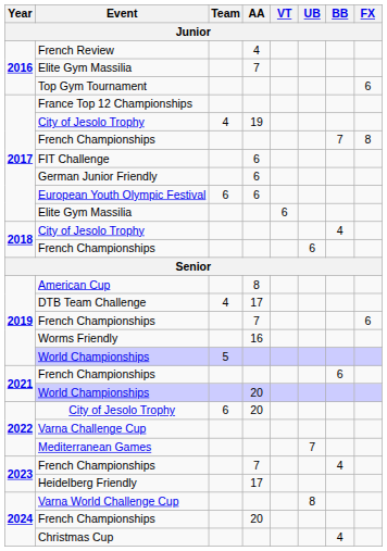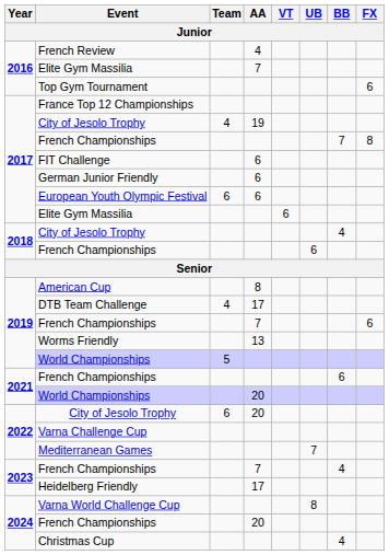 <table class="wikitable" style="text-align:center; font-size:95%;">
 <tr>
 <th align="center">Year</th>
 <th align="center">Event</th>
 <th style="width:30px;">Team</th>
 <th style="width:30px;">AA</th>
 <th style="width:30px;"><a href='#'>VT</a></th>
 <th style="width:30px;"><a href='#'>UB</a></th>
 <th style="width:30px;"><a href='#'>BB</a></th>
 <th style="width:30px;"><a href='#'>FX</a></th>
 </tr>
 <tr>
 <th colspan="8">Junior</th>
 </tr>
 <tr>
 <td rowspan="3"><strong><a href='#'>2016</a></strong></td>
 <td align=left>French Review</td>
 <td></td>
 <td>4</td>
 <td></td>
 <td></td>
 <td></td>
 <td></td>
 </tr>
 <tr>
 <td align=left>Elite Gym Massilia</td>
 <td></td>
 <td>7</td>
 <td></td>
 <td></td>
 <td></td>
 <td></td>
 </tr>
 <tr>
 <td align=left>Top Gym Tournament</td>
 <td></td>
 <td></td>
 <td></td>
 <td></td>
 <td></td>
 <td>6</td>
 </tr>
 <tr>
 <td rowspan="7"><strong><a href='#'>2017</a></strong></td>
 <td align=left>France Top 12 Championships</td>
 <td></td>
 <td></td>
 <td></td>
 <td></td>
 <td></td>
 <td></td>
 </tr>
 <tr>
 <td align=left><a href='#'>City of Jesolo Trophy</a></td>
 <td>4</td>
 <td>19</td>
 <td></td>
 <td></td>
 <td></td>
 <td></td>
 </tr>
 <tr>
 <td align=left>French Championships</td>
 <td></td>
 <td></td>
 <td></td>
 <td></td>
 <td>7</td>
 <td>8</td>
 </tr>
 <tr>
 <td align=left>FIT Challenge</td>
 <td></td>
 <td>6</td>
 <td></td>
 <td></td>
 <td></td>
 <td></td>
 </tr>
 <tr>
 <td align=left>German Junior Friendly</td>
 <td></td>
 <td>6</td>
 <td></td>
 <td></td>
 <td></td>
 <td></td>
 </tr>
 <tr>
 <td align=left><a href='#'>European Youth Olympic Festival</a></td>
 <td>6</td>
 <td>6</td>
 <td></td>
 <td></td>
 <td></td>
 <td></td>
 </tr>
 <tr>
 <td align=left>Elite Gym Massilia</td>
 <td></td>
 <td></td>
 <td>6</td>
 <td></td>
 <td></td>
 <td></td>
 </tr>
 <tr>
 <td rowspan="2"><strong><a href='#'>2018</a></strong></td>
 <td align=left><a href='#'>City of Jesolo Trophy</a></td>
 <td></td>
 <td></td>
 <td></td>
 <td></td>
 <td>4</td>
 <td></td>
 </tr>
 <tr>
 <td align=left>French Championships</td>
 <td></td>
 <td></td>
 <td></td>
 <td>6</td>
 <td></td>
 <td></td>
 </tr>
 <tr>
 <th colspan="8">Senior</th>
 </tr>
 <tr>
 <td rowspan="5"><strong><a href='#'>2019</a></strong></td>
 <td align=left><a href='#'>American Cup</a></td>
 <td></td>
 <td>8</td>
 <td></td>
 <td></td>
 <td></td>
 <td></td>
 </tr>
 <tr>
 <td align=left>DTB Team Challenge</td>
 <td>4</td>
 <td>17</td>
 <td></td>
 <td></td>
 <td></td>
 <td></td>
 </tr>
 <tr>
 <td align=left>French Championships</td>
 <td></td>
 <td>7</td>
 <td></td>
 <td></td>
 <td></td>
 <td>6</td>
 </tr>
 <tr>
 <td align=left>Worms Friendly</td>
 <td></td>
-<td>16</td>
+<td>13</td>
 <td></td>
 <td></td>
 <td></td>
 <td></td>
 </tr>
 <tr bgcolor=#CCCCFF>
 <td align=left><a href='#'>World Championships</a></td>
 <td>5</td>
 <td></td>
 <td></td>
 <td></td>
 <td></td>
 <td></td>
 </tr>
 <tr>
 <td rowspan="2"><strong><a href='#'>2021</a></strong></td>
 <td align=left>French Championships</td>
 <td></td>
 <td></td>
 <td></td>
 <td></td>
 <td>6</td>
 <td></td>
 </tr>
 <tr bgcolor=#CCCCFF>
 <td align=left><a href='#'>World Championships</a></td>
 <td></td>
 <td>20</td>
 <td></td>
 <td></td>
 <td></td>
 <td></td>
 </tr>
 <tr>
 <td rowspan="3"><strong><a href='#'>2022</a></strong></td>
 <td><a href='#'>City of Jesolo Trophy</a></td>
 <td>6</td>
 <td>20</td>
 <td></td>
 <td></td>
 <td></td>
 <td></td>
 </tr>
 <tr>
 <td align=left><a href='#'>Varna Challenge Cup</a></td>
 <td></td>
 <td></td>
 <td></td>
 <td></td>
 <td></td>
 <td></td>
 </tr>
 <tr>
 <td align=left><a href='#'>Mediterranean Games</a></td>
 <td></td>
 <td></td>
 <td></td>
 <td>7</td>
 <td></td>
 <td></td>
 </tr>
 <tr>
 <td rowspan="2"><strong><a href='#'>2023</a></strong></td>
 <td align=left>French Championships</td>
 <td></td>
 <td>7</td>
 <td></td>
 <td></td>
 <td>4</td>
 <td></td>
 </tr>
 <tr>
 <td align=left>Heidelberg Friendly</td>
 <td></td>
 <td>17</td>
 <td></td>
 <td></td>
 <td></td>
 <td></td>
 </tr>
 <tr>
 <td rowspan="3"><strong><a href='#'>2024</a></strong></td>
 <td align=left><a href='#'>Varna World Challenge Cup</a></td>
 <td></td>
 <td></td>
 <td></td>
 <td>8</td>
 <td></td>
 <td></td>
 </tr>
 <tr>
 <td align=left>French Championships</td>
 <td></td>
 <td>20</td>
 <td></td>
 <td></td>
 <td></td>
 <td></td>
 </tr>
 <tr>
 <td align=left>Christmas Cup</td>
 <td></td>
 <td></td>
 <td></td>
 <td></td>
 <td>4</td>
 <td></td>
 </tr>
 </table>
